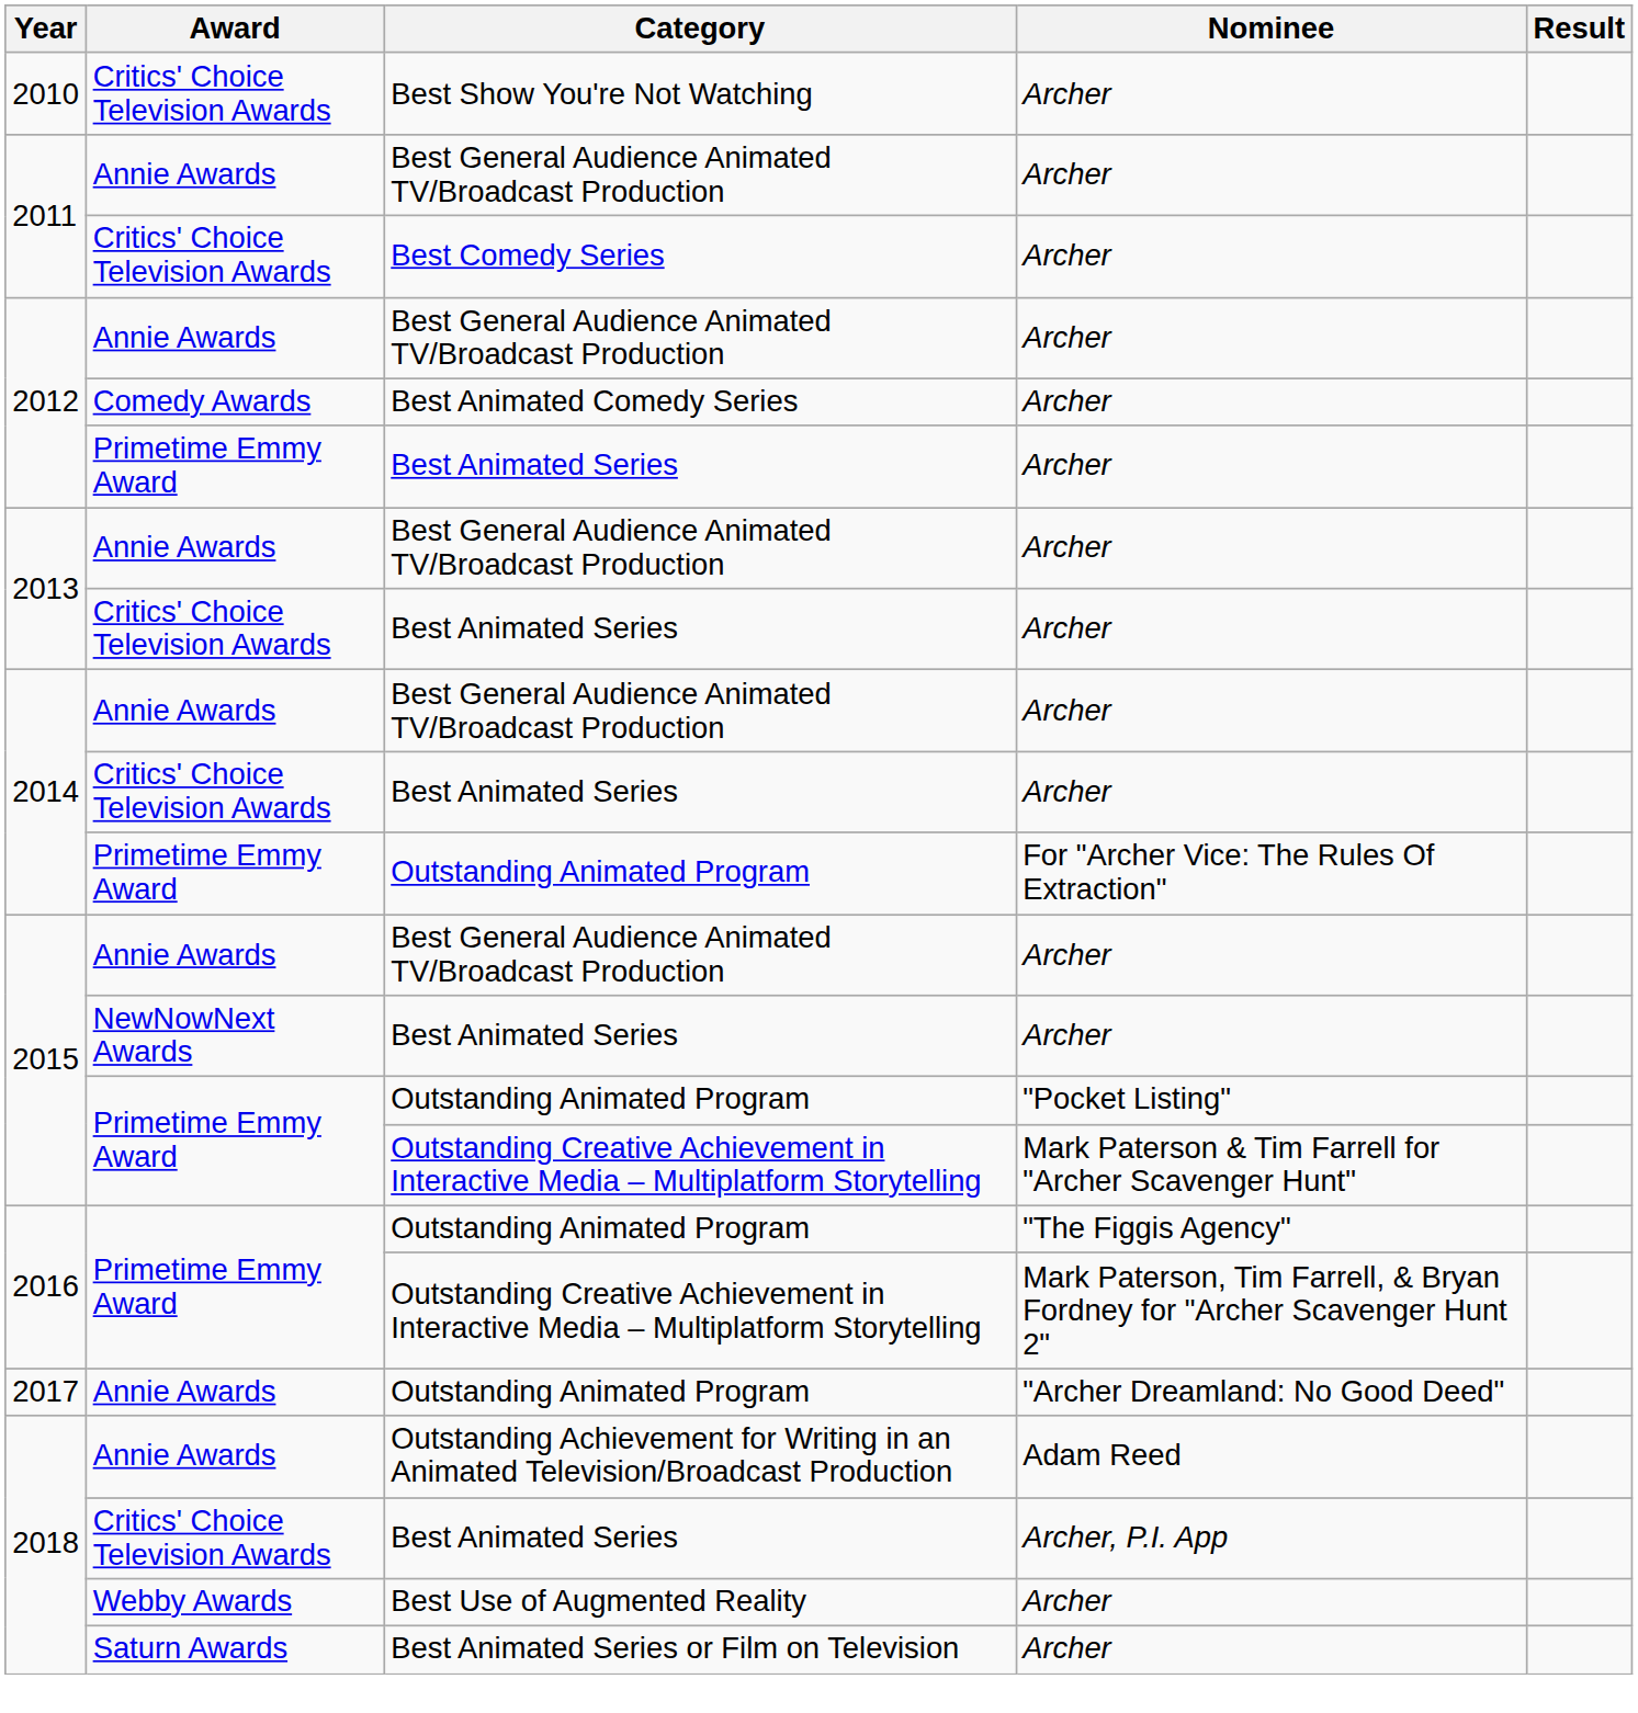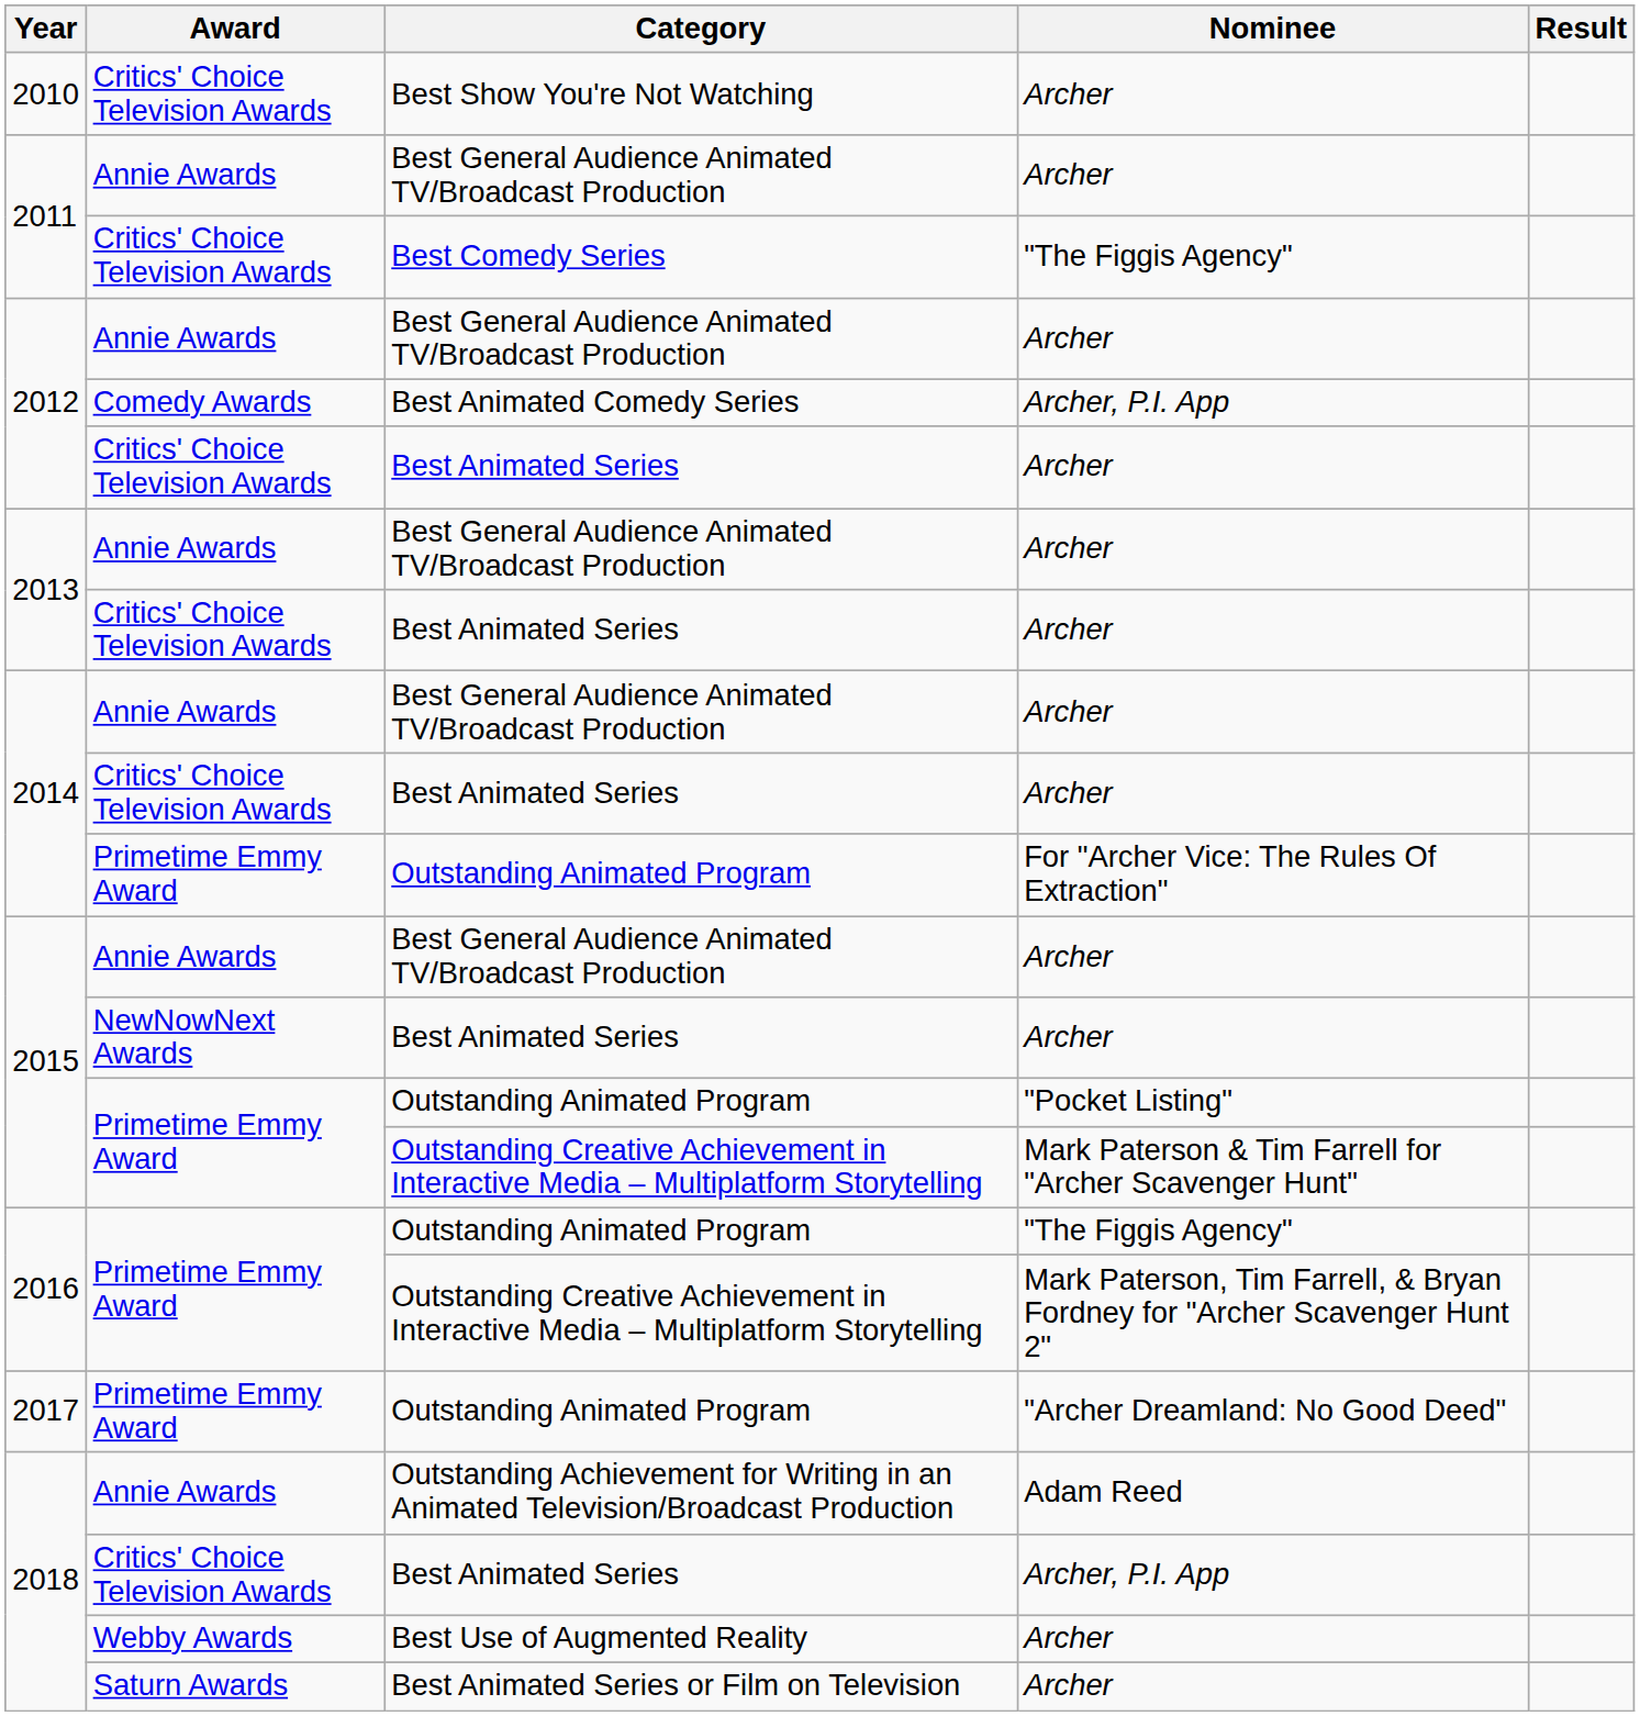 <table class="wikitable sortable">
 <tr>
 <th>Year</th>
 <th>Award</th>
 <th>Category</th>
 <th>Nominee</th>
 <th>Result</th>
 </tr>
 <tr>
 <td>2010</td>
 <td><a href='#'>Critics' Choice Television Awards</a></td>
 <td>Best Show You're Not Watching</td>
 <td><em>Archer</em></td>
 <td></td>
 </tr>
 <tr>
 <td rowspan="2">2011</td>
 <td><a href='#'>Annie Awards</a></td>
 <td>Best General Audience Animated TV/Broadcast Production</td>
 <td><em>Archer</em></td>
 <td></td>
 </tr>
 <tr>
 <td><a href='#'>Critics' Choice Television Awards</a></td>
 <td><a href='#'>Best Comedy Series</a></td>
-<td><em>Archer</em></td>
+<td>"The Figgis Agency"</td>
 <td></td>
 </tr>
 <tr>
 <td rowspan="3">2012</td>
 <td><a href='#'>Annie Awards</a></td>
 <td>Best General Audience Animated TV/Broadcast Production</td>
 <td><em>Archer</em></td>
 <td></td>
 </tr>
 <tr>
 <td><a href='#'>Comedy Awards</a></td>
 <td>Best Animated Comedy Series</td>
-<td><em>Archer</em></td>
+<td><em>Archer, P.I. App</em></td>
 <td></td>
 </tr>
 <tr>
-<td><a href='#'>Primetime Emmy Award</a></td>
+<td><a href='#'>Critics' Choice Television Awards</a></td>
 <td><a href='#'>Best Animated Series</a></td>
 <td><em>Archer</em></td>
 <td></td>
 </tr>
 <tr>
 <td rowspan="2">2013</td>
 <td><a href='#'>Annie Awards</a></td>
 <td>Best General Audience Animated TV/Broadcast Production</td>
 <td><em>Archer</em></td>
 <td></td>
 </tr>
 <tr>
 <td><a href='#'>Critics' Choice Television Awards</a></td>
 <td>Best Animated Series</td>
 <td><em>Archer</em></td>
 <td></td>
 </tr>
 <tr>
 <td rowspan="3">2014</td>
 <td><a href='#'>Annie Awards</a></td>
 <td>Best General Audience Animated TV/Broadcast Production</td>
 <td><em>Archer</em></td>
 <td></td>
 </tr>
 <tr>
 <td><a href='#'>Critics' Choice Television Awards</a></td>
 <td>Best Animated Series</td>
 <td><em>Archer</em></td>
 <td></td>
 </tr>
 <tr>
 <td><a href='#'>Primetime Emmy Award</a></td>
 <td><a href='#'>Outstanding Animated Program</a></td>
 <td>For "Archer Vice: The Rules Of Extraction"</td>
 <td></td>
 </tr>
 <tr>
 <td rowspan="4">2015</td>
 <td><a href='#'>Annie Awards</a></td>
 <td>Best General Audience Animated TV/Broadcast Production</td>
 <td><em>Archer</em></td>
 <td></td>
 </tr>
 <tr>
 <td><a href='#'>NewNowNext Awards</a></td>
 <td>Best Animated Series</td>
 <td><em>Archer</em></td>
 <td></td>
 </tr>
 <tr>
 <td rowspan="2"><a href='#'>Primetime Emmy Award</a></td>
 <td>Outstanding Animated Program</td>
 <td>"Pocket Listing"</td>
 <td></td>
 </tr>
 <tr>
 <td><a href='#'>Outstanding Creative Achievement in Interactive Media – Multiplatform Storytelling</a></td>
 <td>Mark Paterson & Tim Farrell for "Archer Scavenger Hunt"</td>
 <td></td>
 </tr>
 <tr>
 <td rowspan="2">2016</td>
 <td rowspan="2"><a href='#'>Primetime Emmy Award</a></td>
 <td>Outstanding Animated Program</td>
 <td>"The Figgis Agency"</td>
 <td></td>
 </tr>
 <tr>
 <td>Outstanding Creative Achievement in Interactive Media – Multiplatform Storytelling</td>
 <td>Mark Paterson, Tim Farrell, & Bryan Fordney for "Archer Scavenger Hunt 2"</td>
 <td></td>
 </tr>
 <tr>
 <td>2017</td>
-<td><a href='#'>Annie Awards</a></td>
+<td><a href='#'>Primetime Emmy Award</a></td>
 <td>Outstanding Animated Program</td>
 <td>"Archer Dreamland: No Good Deed"</td>
 <td></td>
 </tr>
 <tr>
 <td rowspan="4">2018</td>
 <td><a href='#'>Annie Awards</a></td>
 <td>Outstanding Achievement for Writing in an Animated Television/Broadcast Production</td>
 <td>Adam Reed</td>
 <td></td>
 </tr>
 <tr>
 <td><a href='#'>Critics' Choice Television Awards</a></td>
 <td>Best Animated Series</td>
 <td><em>Archer, P.I. App</em></td>
 <td></td>
 </tr>
 <tr>
 <td><a href='#'>Webby Awards</a></td>
 <td>Best Use of Augmented Reality</td>
 <td><em>Archer</em></td>
 <td></td>
 </tr>
 <tr>
 <td><a href='#'>Saturn Awards</a></td>
 <td>Best Animated Series or Film on Television</td>
 <td><em>Archer</em></td>
 <td></td>
 </tr>
 </table>
